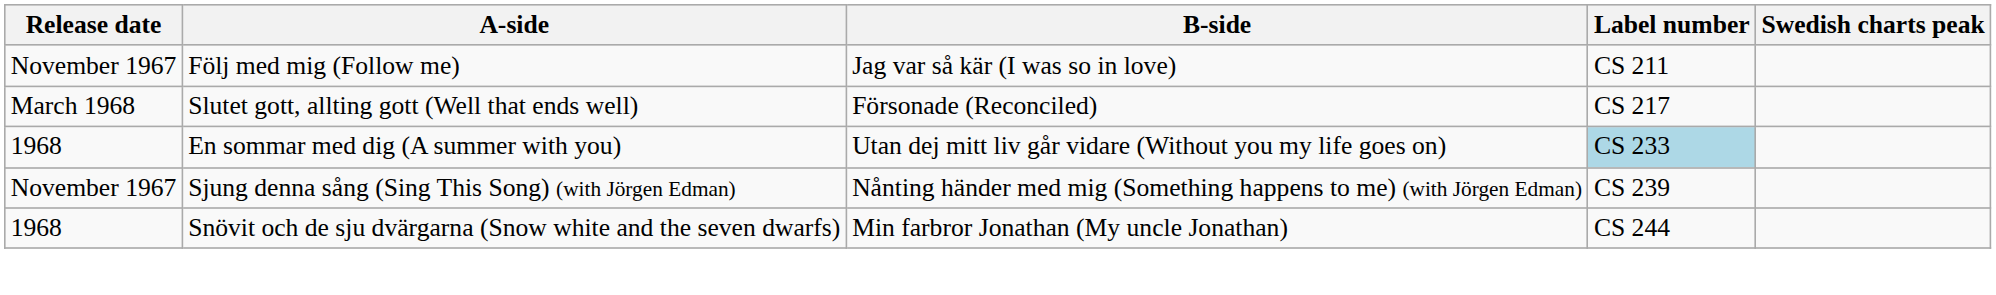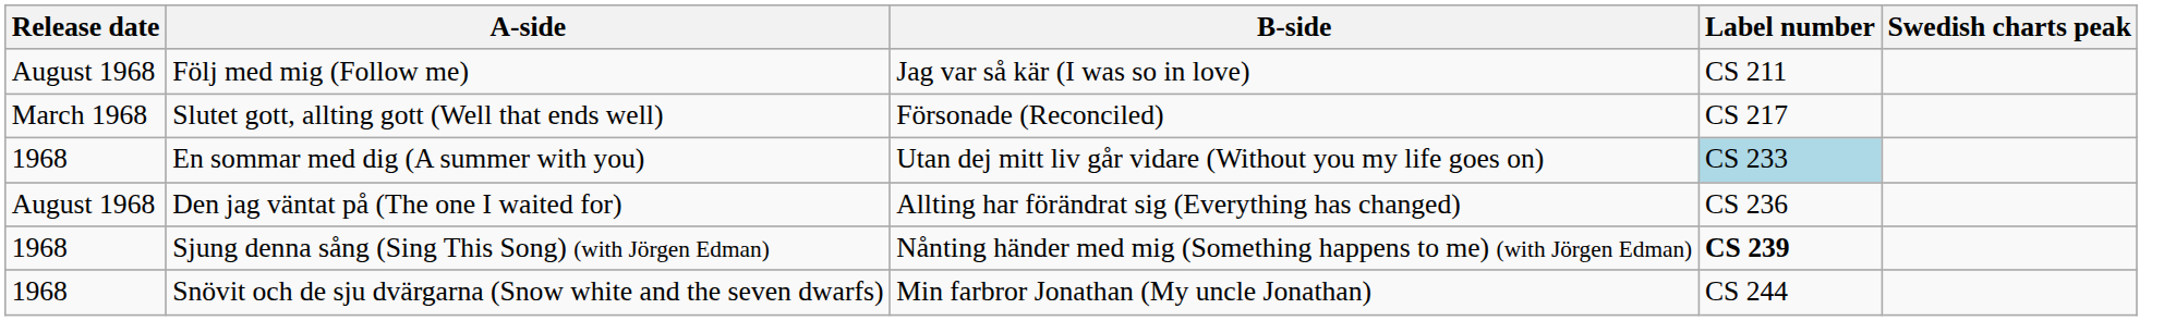 <table class="wikitable">
 <tr>
 <th>Release date</th>
 <th>A-side</th>
 <th>B-side</th>
 <th>Label number</th>
 <th>Swedish charts peak</th>
 </tr>
 <tr>
-<td>November 1967</td>
+<td>August 1968</td>
 <td>Följ med mig (Follow me)</td>
 <td>Jag var så kär (I was so in love)</td>
 <td>CS 211</td>
 <td><strong></strong></td>
 </tr>
 <tr>
 <td>March 1968</td>
 <td>Slutet gott, allting gott (Well that ends well)</td>
 <td>Försonade (Reconciled)</td>
 <td>CS 217</td>
 <td></td>
 </tr>
 <tr>
 <td>1968</td>
 <td>En sommar med dig (A summer with you)</td>
 <td>Utan dej mitt liv går vidare (Without you my life goes on)</td>
 <td style="background: lightblue;">CS 233</td>
 <td></td>
 </tr>
 <tr>
-<td>November 1967</td>
+<td>August 1968</td>
+<td>Den jag väntat på (The one I waited for)</td>
+<td>Allting har förändrat sig (Everything has changed)</td>
+<td>CS 236</td>
+<td><strong></strong></td>
+</tr>
+<tr>
+<td>1968</td>
 <td>Sjung denna sång (Sing This Song) <small>(with Jörgen Edman)</small></td>
 <td>Nånting händer med mig (Something happens to me) <small>(with Jörgen Edman)</small></td>
-<td>CS 239</td>
+<td><strong>CS 239</strong></td>
 <td></td>
 </tr>
 <tr>
 <td>1968</td>
 <td>Snövit och de sju dvärgarna (Snow white and the seven dwarfs)</td>
 <td>Min farbror Jonathan (My uncle Jonathan)</td>
 <td>CS 244</td>
 <td></td>
 </tr>
 </table>
